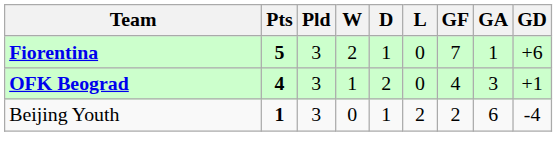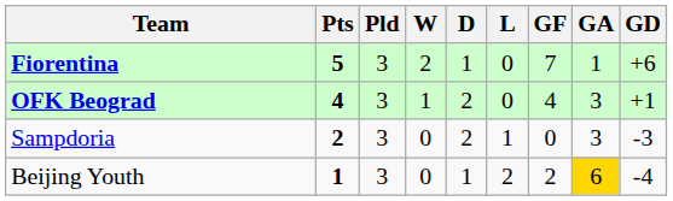 <table class="wikitable" style="text-align:center;">
 <tr>
 <th width=200>Team</th>
 <th width=20>Pts</th>
 <th width=20>Pld</th>
 <th width=20>W</th>
 <th width=20>D</th>
 <th width=20>L</th>
 <th width=20>GF</th>
 <th width=20>GA</th>
 <th width=20>GD</th>
 </tr>
 <tr style="background:#ccffcc">
 <td style="text-align:left"><strong> <a href='#'>Fiorentina</a></strong></td>
 <td><strong>5</strong></td>
 <td>3</td>
 <td>2</td>
 <td>1</td>
 <td>0</td>
 <td>7</td>
 <td>1</td>
 <td>+6</td>
 </tr>
 <tr style="background:#ccffcc">
 <td style="text-align:left"><strong> <a href='#'>OFK Beograd</a></strong></td>
 <td><strong>4</strong></td>
 <td>3</td>
 <td>1</td>
 <td>2</td>
 <td>0</td>
 <td>4</td>
 <td>3</td>
 <td>+1</td>
 </tr>
 <tr>
+<td style="text-align:left"> <a href='#'>Sampdoria</a></td>
+<td><strong>2</strong></td>
+<td>3</td>
+<td>0</td>
+<td>2</td>
+<td>1</td>
+<td>0</td>
+<td>3</td>
+<td>-3</td>
+</tr>
+<tr>
 <td style="text-align:left"> Beijing Youth</td>
 <td><strong>1</strong></td>
 <td>3</td>
 <td>0</td>
 <td>1</td>
 <td>2</td>
 <td>2</td>
-<td>6</td>
+<td style="background: gold;">6</td>
 <td>-4</td>
 </tr>
 </table>
